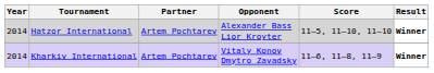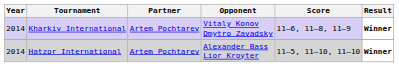 <table class="sortable wikitable" style="font-size: 90%;">
 <tr>
 <th>Year</th>
 <th>Tournament</th>
 <th>Partner</th>
 <th>Opponent</th>
 <th>Score</th>
 <th>Result</th>
 </tr>
+<tr style="background:#D8CEF6">
+<td align="center">2014</td>
+<td align="left"><a href='#'>Kharkiv International</a></td>
+<td align="left"> <a href='#'>Artem Pochtarev</a></td>
+<td align="left"> <a href='#'>Vitaly Konov</a> <br>  <a href='#'>Dmytro Zavadsky</a></td>
+<td align="left">11–6, 11–8, 11–9</td>
+<td style="text-align:left; background:white"> <strong>Winner</strong></td>
+</tr>
+<tr>
+</tr>
 <tr style="background:#D5D5D5">
 <td align="center">2014</td>
 <td align="left"><a href='#'>Hatzor International</a></td>
 <td align="left"> <a href='#'>Artem Pochtarev</a></td>
 <td align="left"> <a href='#'>Alexander Bass</a> <br>  <a href='#'>Lior Kroyter</a></td>
 <td align="left">11–5, 11–10, 11–10</td>
 <td style="text-align:left; background:white"> <strong>Winner</strong></td>
 </tr>
-<tr>
-</tr>
-<tr style="background:#D8CEF6">
-<td align="center">2014</td>
-<td align="left"><a href='#'>Kharkiv International</a></td>
-<td align="left"> <a href='#'>Artem Pochtarev</a></td>
-<td align="left"> <a href='#'>Vitaly Konov</a> <br>  <a href='#'>Dmytro Zavadsky</a></td>
-<td align="left">11–6, 11–8, 11–9</td>
-<td style="text-align:left; background:white"> <strong>Winner</strong></td>
-</tr>
 </table>
